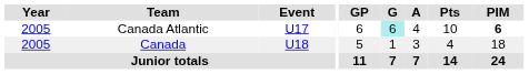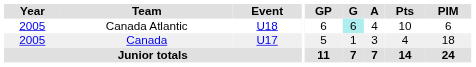 <table border="0" cellpadding="1" cellspacing="0" ID="Table3" style="text-align:center; width:40em">
 <tr bgcolor="#e0e0e0">
 <th>Year</th>
 <th>Team</th>
 <th>Event</th>
 <th rowspan="99" bgcolor="#ffffff"></th>
 <th>GP</th>
 <th>G</th>
 <th>A</th>
 <th>Pts</th>
 <th>PIM</th>
 </tr>
 <tr>
 <td><a href='#'>2005</a></td>
 <td>Canada Atlantic</td>
-<td><a href='#'>U17</a></td>
+<td><a href='#'>U18</a></td>
 <td>6</td>
 <td style="background: paleturquoise;">6</td>
 <td>4</td>
 <td>10</td>
-<td><strong>6</strong></td>
+<td>6</td>
 </tr>
 <tr bgcolor="#f0f0f0">
 <td><a href='#'>2005</a></td>
 <td><a href='#'>Canada</a></td>
-<td><a href='#'>U18</a></td>
+<td><a href='#'>U17</a></td>
 <td>5</td>
 <td>1</td>
 <td>3</td>
 <td>4</td>
 <td>18</td>
 </tr>
 <tr bgcolor="#e0e0e0">
 <th colspan=3>Junior totals</th>
 <th>11</th>
 <th>7</th>
 <th>7</th>
 <th>14</th>
 <th>24</th>
 </tr>
 </table>
